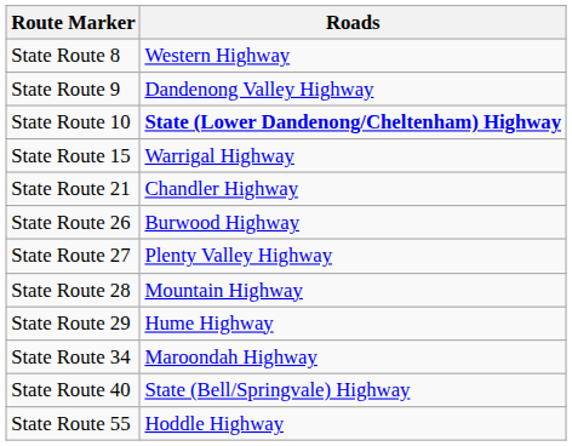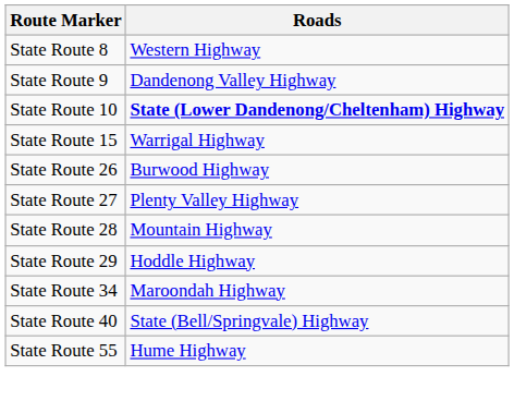 <table style="margin-left:1em; margin-bottom:1em; color:black; font-size:95%;" class="wikitable">
 <tr style="text-align:center;">
 <th>Route Marker</th>
 <th>Roads</th>
 </tr>
 <tr>
 <td> State Route 8</td>
 <td><a href='#'>Western Highway</a></td>
 </tr>
 <tr>
 <td> State Route 9</td>
 <td><a href='#'>Dandenong Valley Highway</a></td>
 </tr>
 <tr>
 <td> State Route 10</td>
 <td><strong><a href='#'>State (Lower Dandenong/Cheltenham) Highway</a></strong></td>
 </tr>
 <tr>
 <td> State Route 15</td>
 <td><a href='#'> Warrigal Highway</a></td>
 </tr>
 <tr>
-<td> State Route 21</td>
-<td><a href='#'>Chandler Highway</a></td>
-</tr>
-<tr>
 <td> State Route 26</td>
 <td><a href='#'>Burwood Highway</a></td>
 </tr>
 <tr>
 <td> State Route 27</td>
 <td><a href='#'>Plenty Valley Highway</a></td>
 </tr>
 <tr>
 <td> State Route 28</td>
 <td><a href='#'>Mountain Highway</a></td>
 </tr>
 <tr>
 <td> State Route 29</td>
-<td><a href='#'>Hume Highway</a></td>
+<td><a href='#'>Hoddle Highway</a></td>
 </tr>
 <tr>
 <td> State Route 34</td>
 <td><a href='#'>Maroondah Highway</a></td>
 </tr>
 <tr>
 <td> State Route 40</td>
 <td><a href='#'>State (Bell/Springvale) Highway</a></td>
 </tr>
 <tr>
 <td> State Route 55</td>
-<td><a href='#'>Hoddle Highway</a></td>
+<td><a href='#'>Hume Highway</a></td>
 </tr>
 </table>
